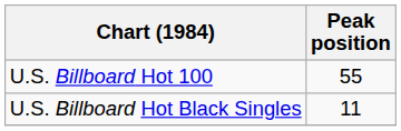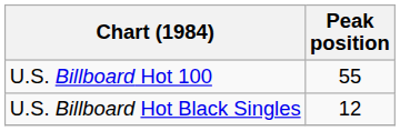 <table class="wikitable">
 <tr>
 <th>Chart (1984)</th>
 <th>Peak<br>position</th>
 </tr>
 <tr>
 <td>U.S. <a href='#'><em>Billboard</em> Hot 100</a></td>
 <td align="center">55</td>
 </tr>
 <tr>
 <td>U.S. <em>Billboard</em> <a href='#'>Hot Black Singles</a></td>
-<td align="center">11</td>
+<td align="center">12</td>
 </tr>
 <tr>
 </tr>
 </table>
